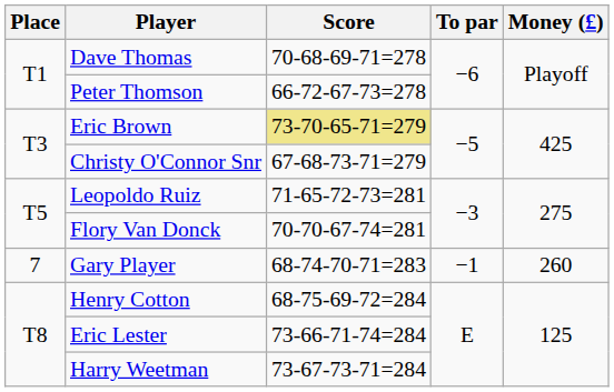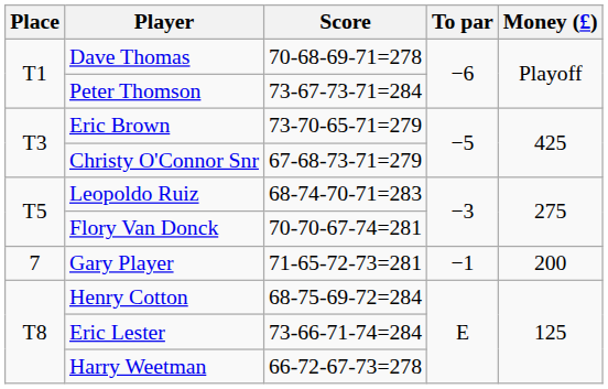 <table class="wikitable">
 <tr>
 <th>Place</th>
 <th>Player</th>
 <th>Score</th>
 <th>To par</th>
 <th>Money (<a href='#'>£</a>)</th>
 </tr>
 <tr>
 <td rowspan=2 align="center">T1</td>
 <td> <a href='#'>Dave Thomas</a></td>
 <td>70-68-69-71=278</td>
 <td rowspan=2 align="center">−6</td>
 <td rowspan=2 align=center>Playoff</td>
 </tr>
 <tr>
 <td> <a href='#'>Peter Thomson</a></td>
-<td>66-72-67-73=278</td>
+<td>73-67-73-71=284</td>
 </tr>
 <tr>
 <td rowspan=2 align="center">T3</td>
 <td> <a href='#'>Eric Brown</a></td>
-<td style="background: khaki;">73-70-65-71=279</td>
+<td>73-70-65-71=279</td>
 <td rowspan=2 align="center">−5</td>
 <td rowspan=2 align=center>425</td>
 </tr>
 <tr>
 <td> <a href='#'>Christy O'Connor Snr</a></td>
 <td>67-68-73-71=279</td>
 </tr>
 <tr>
 <td rowspan=2 align="center">T5</td>
 <td> <a href='#'>Leopoldo Ruiz</a></td>
-<td>71-65-72-73=281</td>
+<td>68-74-70-71=283</td>
 <td rowspan=2 align="center">−3</td>
 <td rowspan=2 align=center>275</td>
 </tr>
 <tr>
 <td> <a href='#'>Flory Van Donck</a></td>
 <td>70-70-67-74=281</td>
 </tr>
 <tr>
 <td align="center">7</td>
 <td> <a href='#'>Gary Player</a></td>
-<td>68-74-70-71=283</td>
+<td>71-65-72-73=281</td>
 <td align="center">−1</td>
-<td align=center>260</td>
+<td align=center>200</td>
 </tr>
 <tr>
 <td rowspan=3 align="center">T8</td>
 <td> <a href='#'>Henry Cotton</a></td>
 <td>68-75-69-72=284</td>
 <td rowspan=3 align="center">E</td>
 <td rowspan=3 align=center>125</td>
 </tr>
 <tr>
 <td> <a href='#'>Eric Lester</a></td>
 <td>73-66-71-74=284</td>
 </tr>
 <tr>
 <td> <a href='#'>Harry Weetman</a></td>
-<td>73-67-73-71=284</td>
+<td>66-72-67-73=278</td>
 </tr>
 </table>
